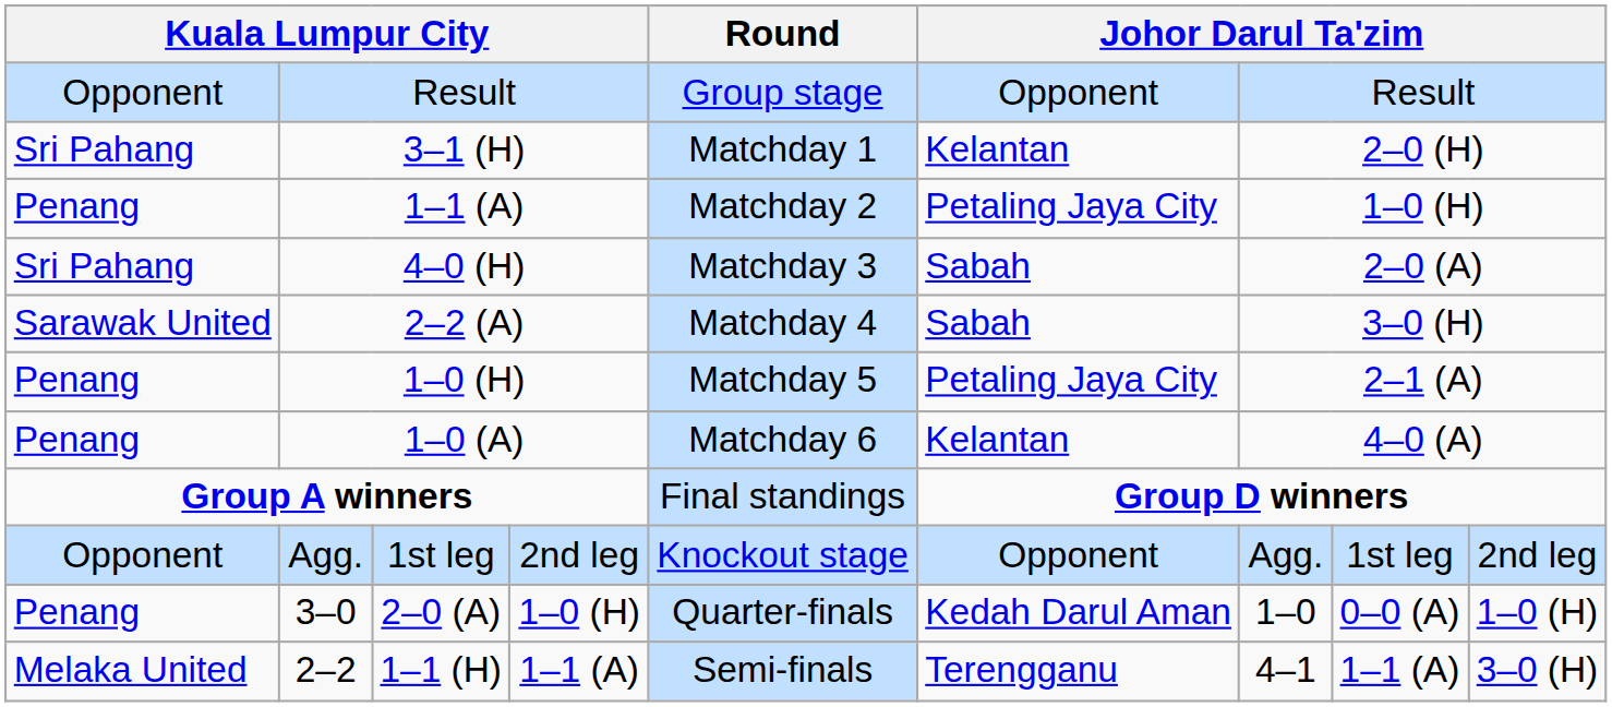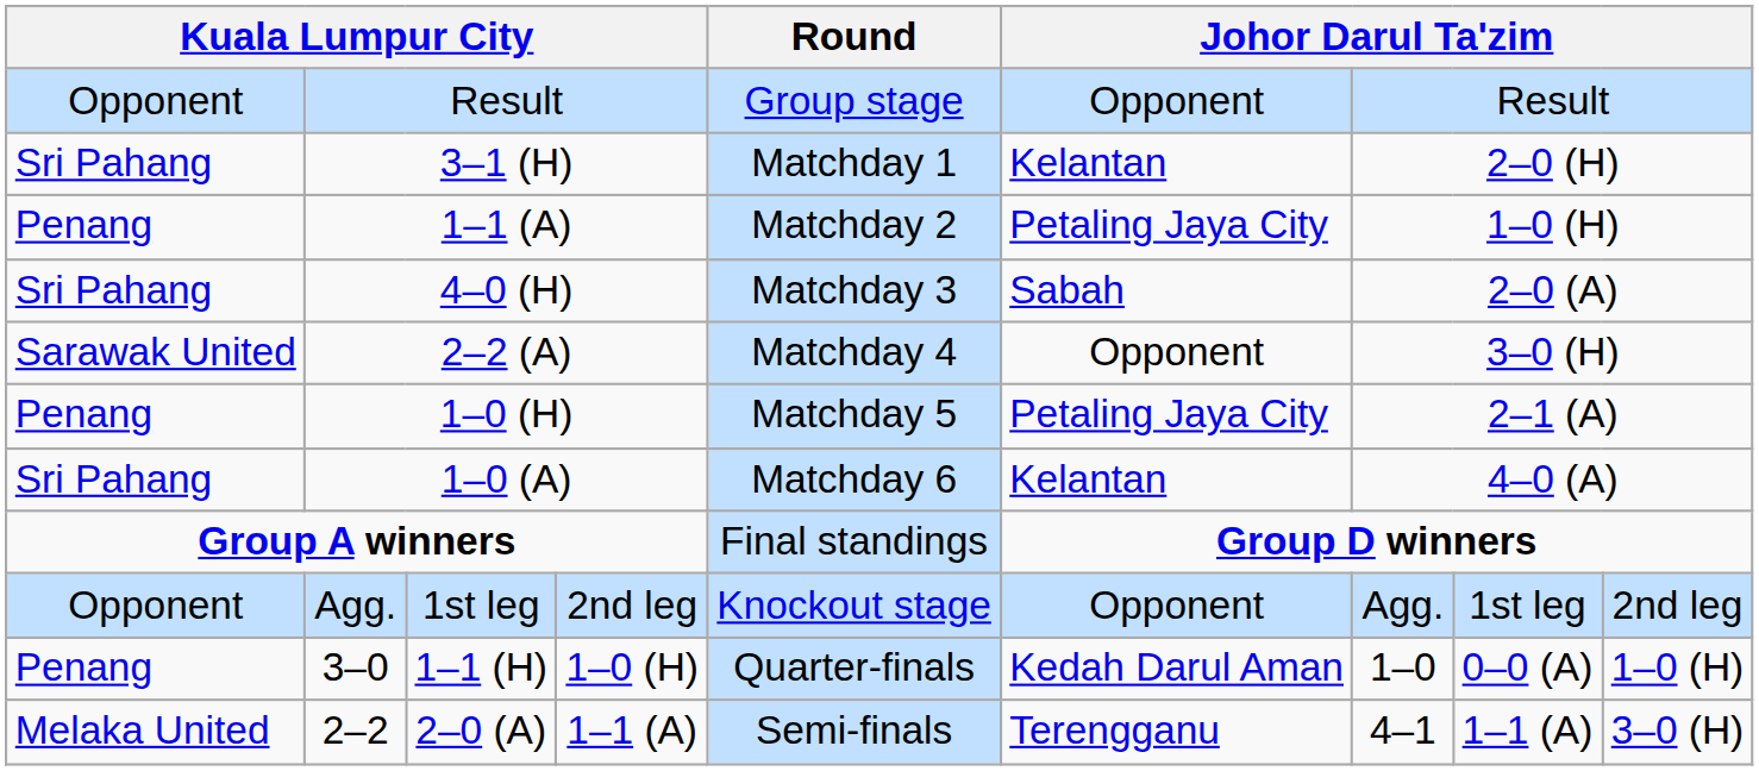 <table class="wikitable" style="text-align:center">
 <tr>
 <th colspan=4><a href='#'>Kuala Lumpur City</a></th>
 <th>Round</th>
 <th colspan=4><a href='#'>Johor Darul Ta'zim</a></th>
 </tr>
 <tr style="background:#c1e0ff">
 <td>Opponent</td>
 <td colspan=3>Result</td>
 <td><a href='#'>Group stage</a></td>
 <td>Opponent</td>
 <td colspan=3>Result</td>
 </tr>
 <tr>
 <td align=left><a href='#'>Sri Pahang</a></td>
 <td colspan=3><a href='#'>3–1</a> (H)</td>
 <td style="background:#c1e0ff">Matchday 1</td>
 <td align=left><a href='#'>Kelantan</a></td>
 <td colspan=3><a href='#'>2–0</a> (H)</td>
 </tr>
 <tr>
 <td align=left><a href='#'>Penang</a></td>
 <td colspan=3><a href='#'>1–1</a> (A)</td>
 <td style="background:#c1e0ff">Matchday 2</td>
 <td align=left><a href='#'>Petaling Jaya City</a></td>
 <td colspan=3><a href='#'>1–0</a> (H)</td>
 </tr>
 <tr>
 <td align=left><a href='#'>Sri Pahang</a></td>
 <td colspan=3><a href='#'>4–0</a> (H)</td>
 <td style="background:#c1e0ff">Matchday 3</td>
 <td align=left><a href='#'>Sabah</a></td>
 <td colspan=3><a href='#'>2–0</a> (A)</td>
 </tr>
 <tr>
 <td align=left><a href='#'>Sarawak United</a></td>
 <td colspan=3><a href='#'>2–2</a> (A)</td>
 <td style="background:#c1e0ff">Matchday 4</td>
-<td align=left><a href='#'>Sabah</a></td>
+<td>Opponent</td>
 <td colspan=3><a href='#'>3–0</a> (H)</td>
 </tr>
 <tr>
 <td align=left><a href='#'>Penang</a></td>
 <td colspan=3><a href='#'>1–0</a> (H)</td>
 <td style="background:#c1e0ff">Matchday 5</td>
 <td align=left><a href='#'>Petaling Jaya City</a></td>
 <td colspan=3><a href='#'>2–1</a> (A)</td>
 </tr>
 <tr>
-<td align=left><a href='#'>Penang</a></td>
+<td align=left><a href='#'>Sri Pahang</a></td>
 <td colspan=3><a href='#'>1–0</a> (A)</td>
 <td style="background:#c1e0ff">Matchday 6</td>
 <td align=left><a href='#'>Kelantan</a></td>
 <td colspan=3><a href='#'>4–0</a> (A)</td>
 </tr>
 <tr>
 <td colspan=4 align=center valign=top><strong><a href='#'>Group A</a> winners</strong><br></td>
 <td style="background:#c1e0ff">Final standings</td>
 <td colspan=4 align=center valign=top><strong><a href='#'>Group D</a> winners</strong><br></td>
 </tr>
 <tr style="background:#c1e0ff">
 <td>Opponent</td>
 <td>Agg.</td>
 <td>1st leg</td>
 <td>2nd leg</td>
 <td><a href='#'>Knockout stage</a></td>
 <td>Opponent</td>
 <td>Agg.</td>
 <td>1st leg</td>
 <td>2nd leg</td>
 </tr>
 <tr>
 <td align=left><a href='#'>Penang</a></td>
 <td>3–0</td>
-<td><a href='#'>2–0</a> (A)</td>
+<td><a href='#'>1–1</a> (H)</td>
 <td><a href='#'>1–0</a> (H)</td>
 <td style="background:#c1e0ff">Quarter-finals</td>
 <td align=left><a href='#'>Kedah Darul Aman</a></td>
 <td>1–0</td>
 <td><a href='#'>0–0</a> (A)</td>
 <td><a href='#'>1–0</a> (H)</td>
 </tr>
 <tr>
 <td align=left><a href='#'>Melaka United</a></td>
 <td>2–2 </td>
-<td><a href='#'>1–1</a> (H)</td>
+<td><a href='#'>2–0</a> (A)</td>
 <td><a href='#'>1–1</a>  (A)</td>
 <td style="background:#c1e0ff">Semi-finals</td>
 <td align=left><a href='#'>Terengganu</a></td>
 <td>4–1</td>
 <td><a href='#'>1–1</a> (A)</td>
 <td><a href='#'>3–0</a> (H)</td>
 </tr>
 </table>
